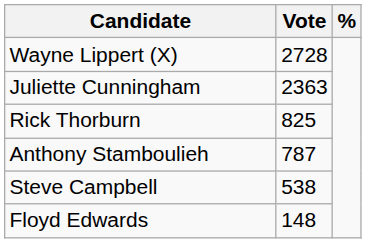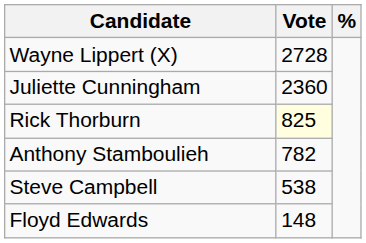 <table class="wikitable">
 <tr>
 <th bgcolor="#DDDDFF" width="200px">Candidate</th>
 <th bgcolor="#DDDDFF">Vote</th>
 <th bgcolor="#DDDDFF">%</th>
 </tr>
 <tr>
 <td>Wayne Lippert (X)</td>
 <td>2728</td>
 </tr>
 <tr>
 <td>Juliette Cunningham</td>
-<td>2363</td>
+<td>2360</td>
 </tr>
 <tr>
 <td>Rick Thorburn</td>
-<td>825</td>
+<td style="background: lightyellow;">825</td>
 </tr>
 <tr>
 <td>Anthony Stamboulieh</td>
-<td>787</td>
+<td>782</td>
 </tr>
 <tr>
 <td>Steve Campbell</td>
 <td>538</td>
 </tr>
 <tr>
 <td>Floyd Edwards</td>
 <td>148</td>
 </tr>
 </table>
